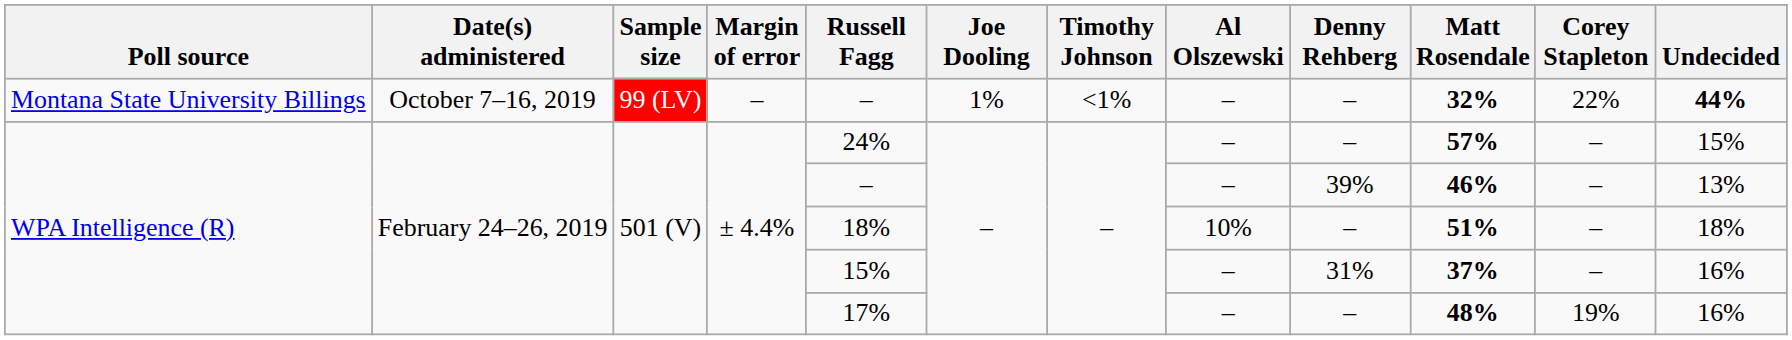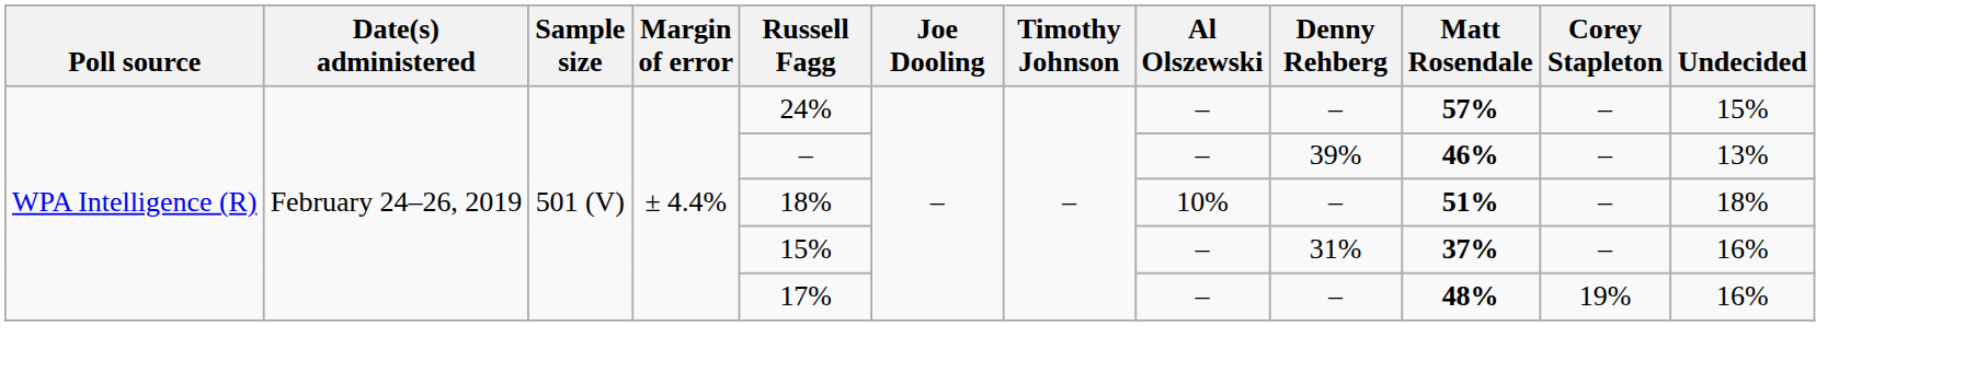 <table class="wikitable" style="font-size:90%;text-align:center;">
 <tr valign=bottom>
 <th>Poll source</th>
 <th>Date(s)<br>administered</th>
 <th>Sample<br>size</th>
 <th>Margin<br>of error</th>
 <th style="width:60px;">Russell<br>Fagg</th>
 <th style="width:60px;">Joe<br>Dooling</th>
 <th style="width:60px;">Timothy<br>Johnson</th>
 <th style="width:60px;">Al<br>Olszewski</th>
 <th style="width:60px;">Denny<br>Rehberg</th>
 <th style="width:60px;">Matt<br>Rosendale</th>
 <th style="width:60px;">Corey<br>Stapleton</th>
 <th>Undecided</th>
-</tr>
-<tr>
-<td style="text-align:left;"><a href='#'>Montana State University Billings</a></td>
-<td>October 7–16, 2019</td>
-<td style="background: red; color: white;">99 (LV)</td>
-<td>–</td>
-<td>–</td>
-<td>1%</td>
-<td><1%</td>
-<td>–</td>
-<td>–</td>
-<td><strong>32%</strong></td>
-<td>22%</td>
-<td><strong>44%</strong></td>
 </tr>
 <tr>
 <td rowspan=5 style="text-align:left;"><a href='#'>WPA Intelligence (R)</a></td>
 <td rowspan=5>February 24–26, 2019</td>
 <td rowspan=5>501 (V)</td>
 <td rowspan=5>± 4.4%</td>
 <td>24%</td>
 <td rowspan=5>–</td>
 <td rowspan=5>–</td>
 <td>–</td>
 <td>–</td>
 <td><strong>57%</strong></td>
 <td>–</td>
 <td>15%</td>
 </tr>
 <tr>
 <td>–</td>
 <td>–</td>
 <td>39%</td>
 <td><strong>46%</strong></td>
 <td>–</td>
 <td>13%</td>
 </tr>
 <tr>
 <td>18%</td>
 <td>10%</td>
 <td>–</td>
 <td><strong>51%</strong></td>
 <td>–</td>
 <td>18%</td>
 </tr>
 <tr>
 <td>15%</td>
 <td>–</td>
 <td>31%</td>
 <td><strong>37%</strong></td>
 <td>–</td>
 <td>16%</td>
 </tr>
 <tr>
 <td>17%</td>
 <td>–</td>
 <td>–</td>
 <td><strong>48%</strong></td>
 <td>19%</td>
 <td>16%</td>
 </tr>
 </table>
